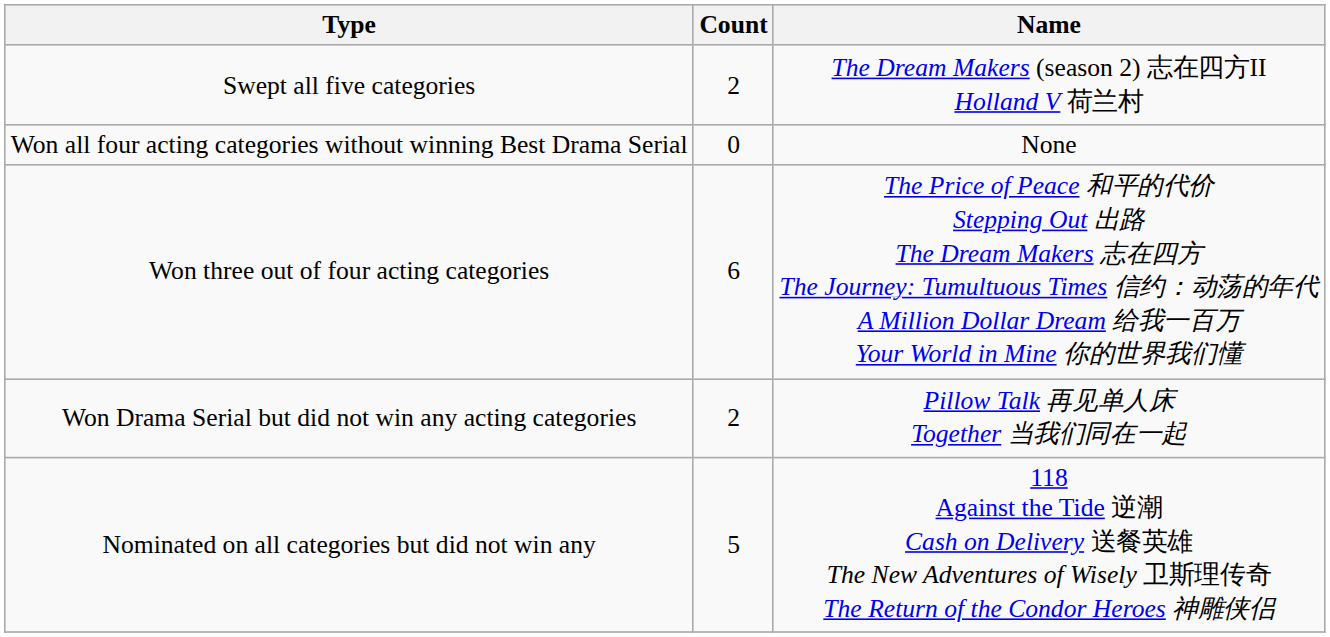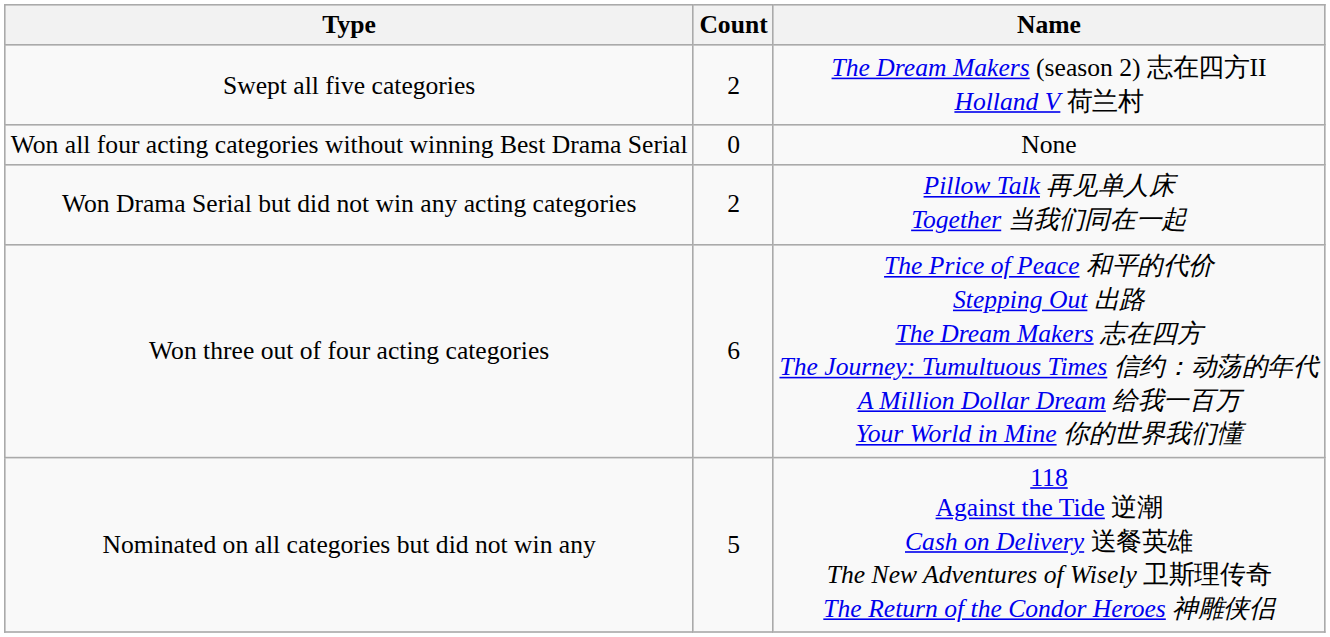 <table class="wikitable" style="text-align:center;">
 <tr>
 <th scope="col" align="center">Type</th>
 <th scope="col" align="center">Count</th>
 <th scope="col" align="center">Name</th>
 </tr>
 <tr>
 <td>Swept all five categories</td>
 <td>2</td>
 <td><em><a href='#'>The Dream Makers</a></em> (season 2) 志在四方II<br><em><a href='#'>Holland V</a></em> 荷兰村</td>
 </tr>
 <tr>
 <td>Won all four acting categories without winning Best Drama Serial</td>
 <td>0</td>
 <td>None</td>
 </tr>
 <tr>
+<td>Won Drama Serial but did not win any acting categories</td>
+<td>2</td>
+<td><em><a href='#'>Pillow Talk</a> 再见单人床</em><br><em><a href='#'>Together</a> 当我们同在一起</em></td>
+</tr>
+<tr>
 <td>Won three out of four acting categories</td>
 <td>6</td>
 <td><em><a href='#'>The Price of Peace</a> 和平的代价</em><br><em><a href='#'>Stepping Out</a> 出路</em><br><em><a href='#'>The Dream Makers</a> 志在四方</em><br><em><a href='#'>The Journey: Tumultuous Times</a> 信约：动荡的年代</em><br><em><a href='#'>A Million Dollar Dream</a> 给我一百万</em><br><em><a href='#'>Your World in Mine</a> 你的世界我们懂</em></td>
-</tr>
-<tr>
-<td>Won Drama Serial but did not win any acting categories</td>
-<td>2</td>
-<td><em><a href='#'>Pillow Talk</a> 再见单人床</em><br><em><a href='#'>Together</a> 当我们同在一起</em></td>
 </tr>
 <tr>
 <td>Nominated on all categories but did not win any</td>
 <td>5</td>
 <td><a href='#'>118</a><br><a href='#'>Against the Tide</a> 逆潮<br><em><a href='#'>Cash on Delivery</a></em> 送餐英雄<br><em>The New Adventures of Wisely</em> 卫斯理传奇<br><em><a href='#'>The Return of the Condor Heroes</a> 神雕侠侣</em></td>
 </tr>
 </table>
